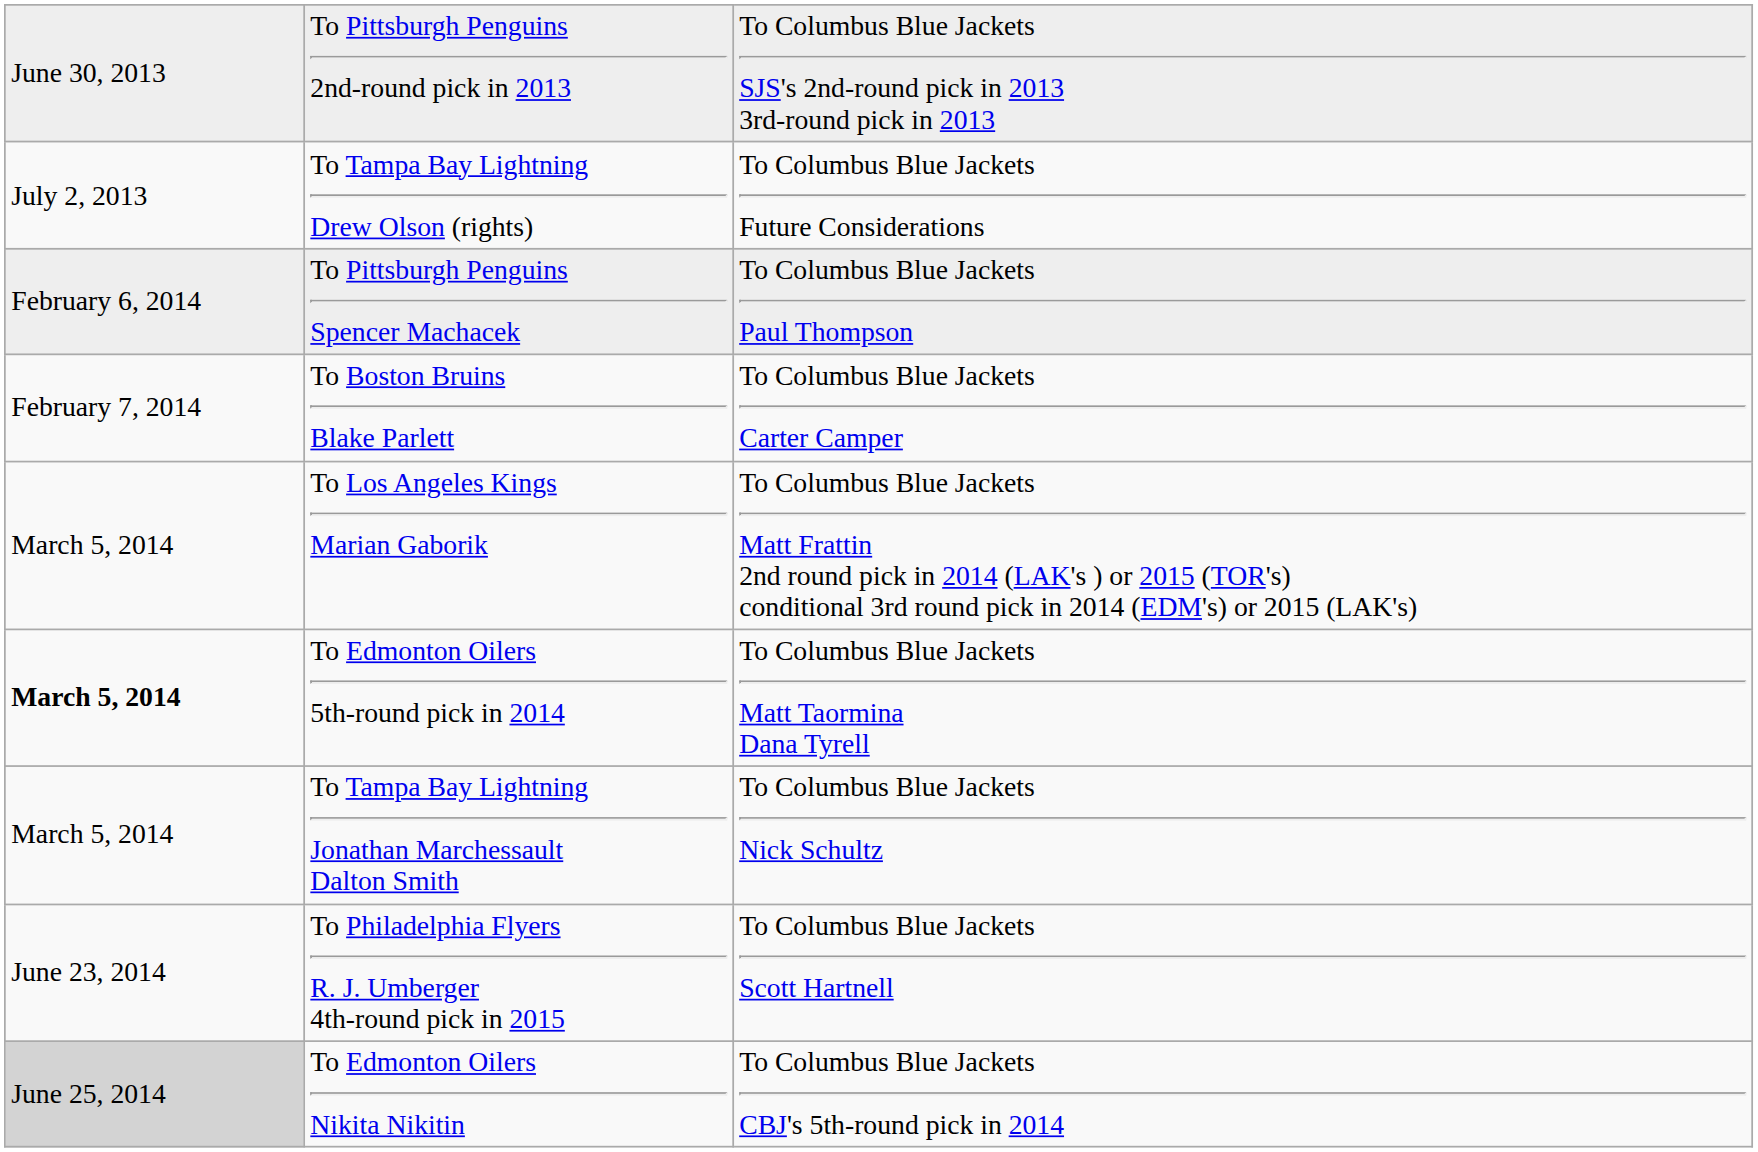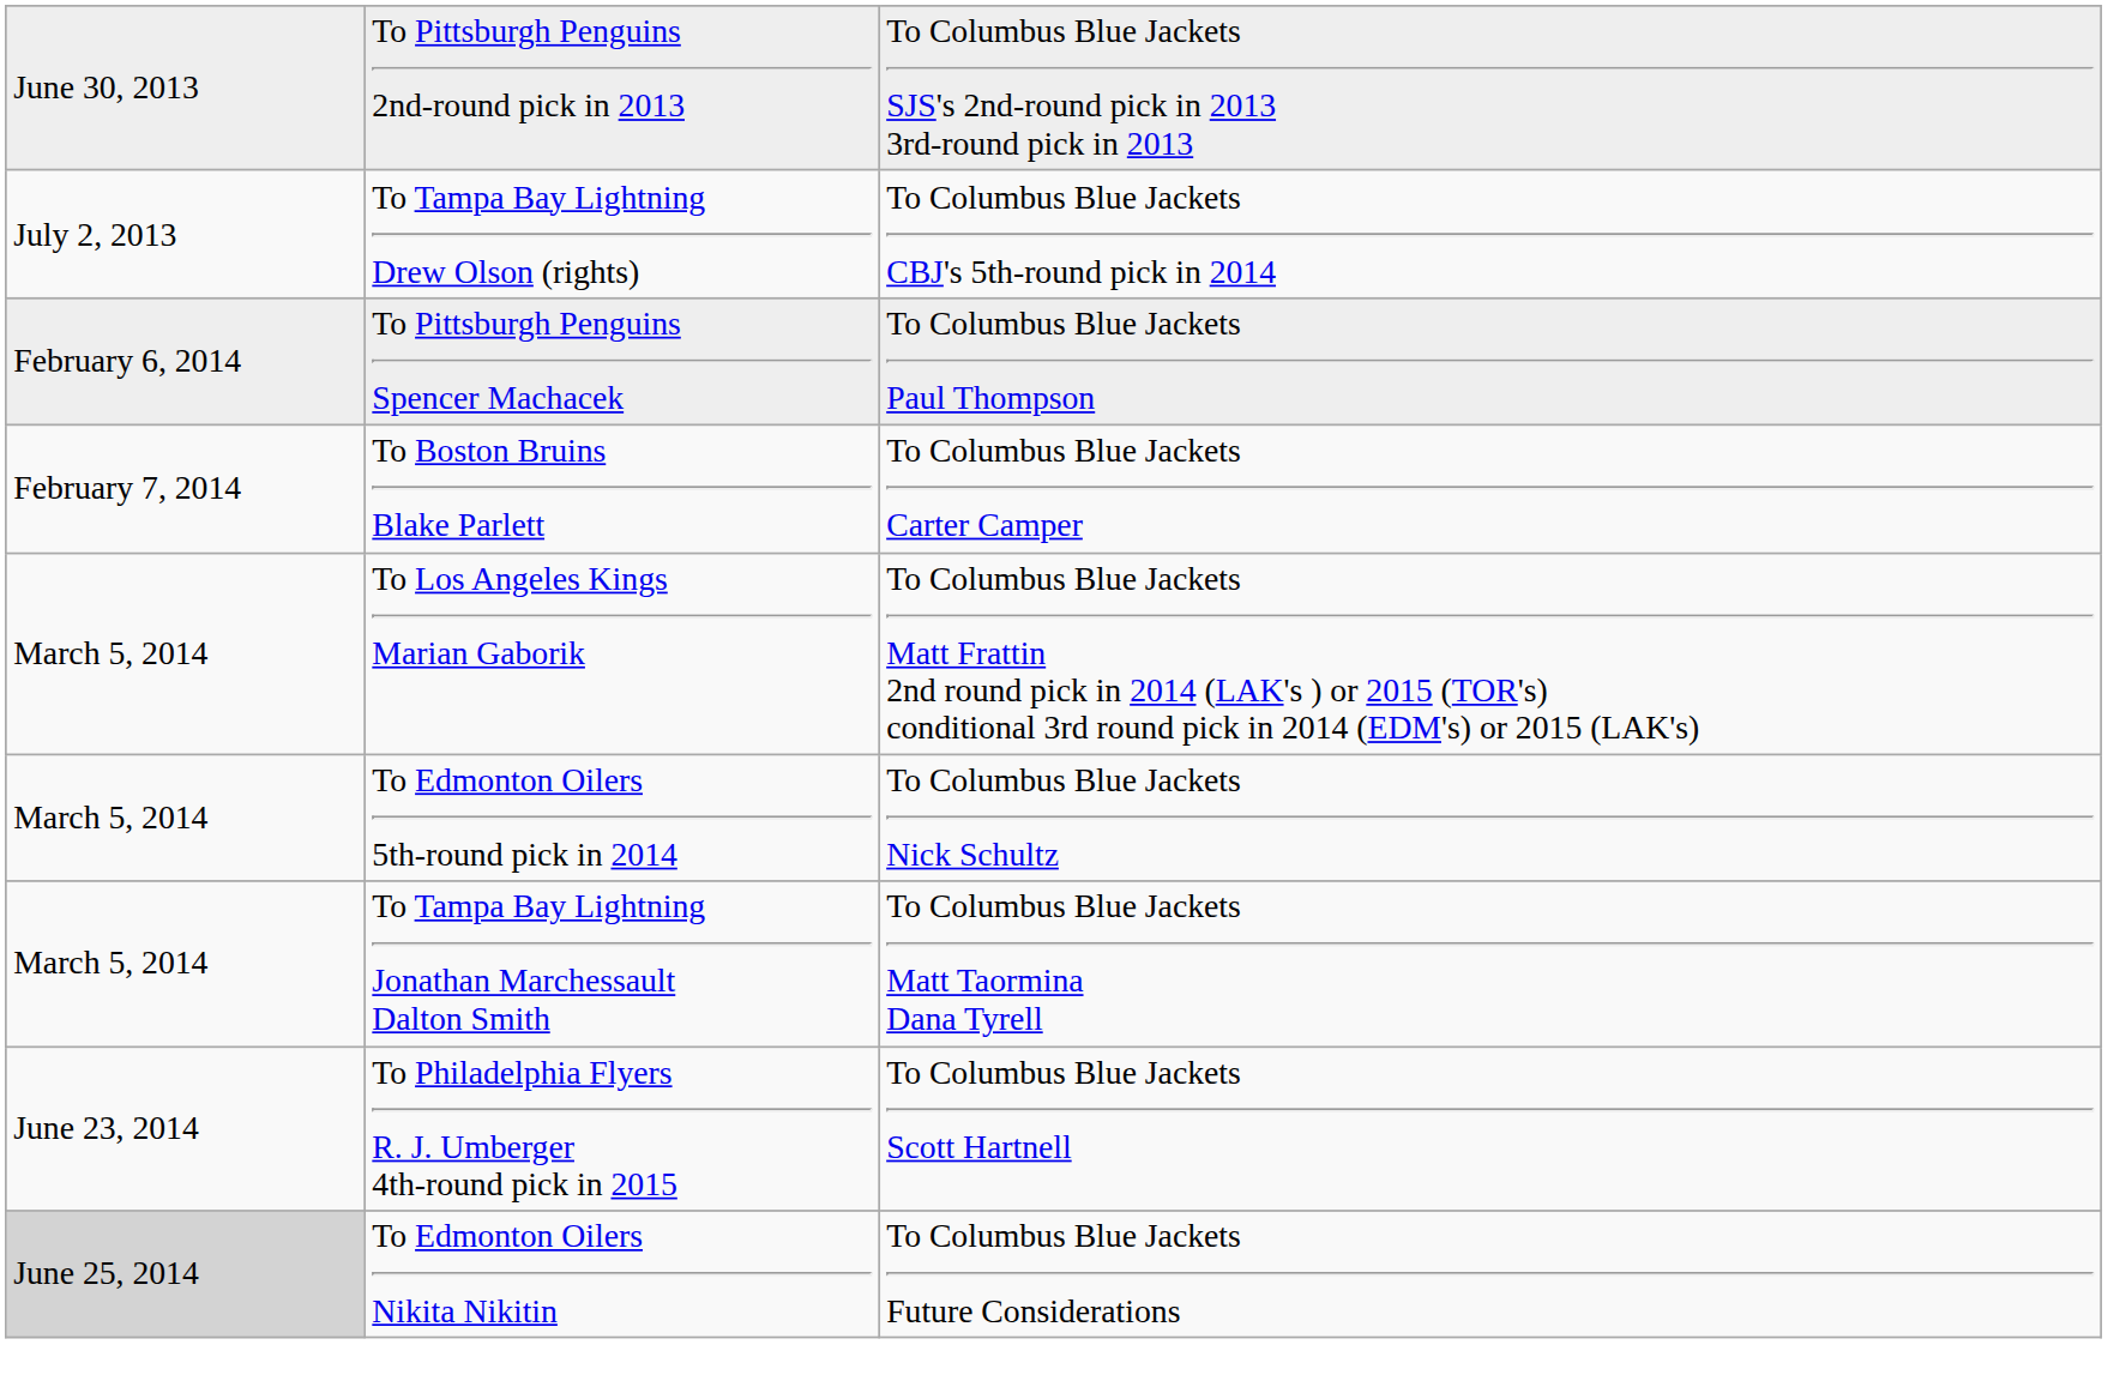 <table class="wikitable" style="border:1px solid #999999; width:80%;">
 <tr bgcolor="eeeeee">
 <td>June 30, 2013</td>
 <td valign="top">To <a href='#'>Pittsburgh Penguins</a> <hr>2nd-round pick in <a href='#'>2013</a></td>
 <td valign="top">To Columbus Blue Jackets <hr><a href='#'>SJS</a>'s 2nd-round pick in <a href='#'>2013</a><br>3rd-round pick in <a href='#'>2013</a></td>
 </tr>
 <tr>
 <td>July 2, 2013</td>
 <td valign="top">To <a href='#'>Tampa Bay Lightning</a> <hr><a href='#'>Drew Olson</a> (rights)</td>
-<td valign="top">To Columbus Blue Jackets <hr>Future Considerations</td>
+<td valign="top">To Columbus Blue Jackets <hr><a href='#'>CBJ</a>'s 5th-round pick in <a href='#'>2014</a></td>
 </tr>
 <tr bgcolor="eeeeee">
 <td>February 6, 2014</td>
 <td valign="top">To <a href='#'>Pittsburgh Penguins</a> <hr><a href='#'>Spencer Machacek</a></td>
 <td valign="top">To Columbus Blue Jackets <hr><a href='#'>Paul Thompson</a></td>
 </tr>
 <tr>
 <td>February 7, 2014</td>
 <td valign="top">To <a href='#'>Boston Bruins</a> <hr><a href='#'>Blake Parlett</a></td>
 <td valign="top">To Columbus Blue Jackets <hr><a href='#'>Carter Camper</a></td>
 </tr>
 <tr>
 <td>March 5, 2014</td>
 <td valign="top">To <a href='#'>Los Angeles Kings</a> <hr><a href='#'>Marian Gaborik</a></td>
 <td valign="top">To Columbus Blue Jackets <hr><a href='#'>Matt Frattin</a><br>2nd round pick in <a href='#'>2014</a> (<a href='#'>LAK</a>'s ) or <a href='#'>2015</a> (<a href='#'>TOR</a>'s)<br>conditional 3rd round pick in 2014 (<a href='#'>EDM</a>'s) or 2015 (LAK's)</td>
 </tr>
 <tr>
-<td><strong>March 5, 2014</strong></td>
+<td>March 5, 2014</td>
 <td valign="top">To <a href='#'>Edmonton Oilers</a> <hr>5th-round pick in <a href='#'>2014</a></td>
-<td valign="top">To Columbus Blue Jackets <hr><a href='#'>Matt Taormina</a><br><a href='#'>Dana Tyrell</a></td>
+<td valign="top">To Columbus Blue Jackets <hr><a href='#'>Nick Schultz</a></td>
 </tr>
 <tr>
 <td>March 5, 2014</td>
 <td valign="top">To <a href='#'>Tampa Bay Lightning</a> <hr><a href='#'>Jonathan Marchessault</a><br><a href='#'>Dalton Smith</a></td>
-<td valign="top">To Columbus Blue Jackets <hr><a href='#'>Nick Schultz</a></td>
+<td valign="top">To Columbus Blue Jackets <hr><a href='#'>Matt Taormina</a><br><a href='#'>Dana Tyrell</a></td>
 </tr>
 <tr>
 <td>June 23, 2014</td>
 <td valign="top">To <a href='#'>Philadelphia Flyers</a> <hr><a href='#'>R. J. Umberger</a><br>4th-round pick in <a href='#'>2015</a></td>
 <td valign="top">To Columbus Blue Jackets <hr><a href='#'>Scott Hartnell</a></td>
 </tr>
 <tr>
 <td style="background: lightgrey;">June 25, 2014</td>
 <td valign="top">To <a href='#'>Edmonton Oilers</a> <hr><a href='#'>Nikita Nikitin</a></td>
-<td valign="top">To Columbus Blue Jackets <hr><a href='#'>CBJ</a>'s 5th-round pick in <a href='#'>2014</a></td>
+<td valign="top">To Columbus Blue Jackets <hr>Future Considerations</td>
 </tr>
 </table>
